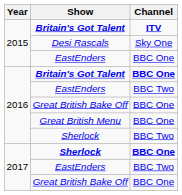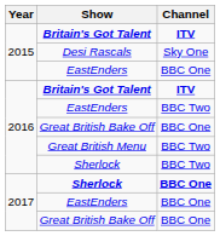 <table class="wikitable" style="text-align:center;">
 <tr>
 <th>Year</th>
 <th>Show</th>
 <th>Channel</th>
 </tr>
 <tr>
 <td rowspan=3>2015</td>
 <td><strong><em><a href='#'>Britain's Got Talent</a></em></strong></td>
 <td><strong><a href='#'>ITV</a></strong></td>
 </tr>
 <tr>
 <td><em><a href='#'>Desi Rascals</a></em></td>
 <td><a href='#'>Sky One</a></td>
 </tr>
 <tr>
 <td><em><a href='#'>EastEnders</a></em></td>
 <td><a href='#'>BBC One</a></td>
 </tr>
 <tr>
 <td rowspan=5>2016</td>
 <td><strong><em><a href='#'>Britain's Got Talent</a></em></strong></td>
-<td><strong><a href='#'>BBC One</a></strong></td>
+<td><strong><a href='#'>ITV</a></strong></td>
 </tr>
 <tr>
 <td><em><a href='#'>EastEnders</a></em></td>
 <td><a href='#'>BBC Two</a></td>
 </tr>
 <tr>
 <td><em><a href='#'>Great British Bake Off</a></em></td>
 <td><a href='#'>BBC One</a></td>
 </tr>
 <tr>
 <td><em><a href='#'>Great British Menu</a></em></td>
-<td><a href='#'>BBC One</a></td>
+<td><a href='#'>BBC Two</a></td>
 </tr>
 <tr>
 <td><em><a href='#'>Sherlock</a></em></td>
 <td><a href='#'>BBC Two</a></td>
 </tr>
 <tr>
 <td rowspan=3>2017</td>
 <td><strong><em><a href='#'>Sherlock</a></em></strong></td>
 <td><strong><a href='#'>BBC One</a></strong></td>
 </tr>
 <tr>
 <td><em><a href='#'>EastEnders</a></em></td>
-<td><a href='#'>BBC Two</a></td>
+<td><a href='#'>BBC One</a></td>
 </tr>
 <tr>
 <td><em><a href='#'>Great British Bake Off</a></em></td>
 <td><a href='#'>BBC One</a></td>
 </tr>
 </table>
